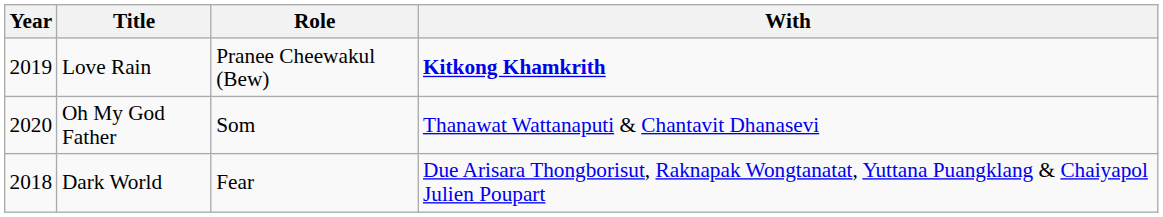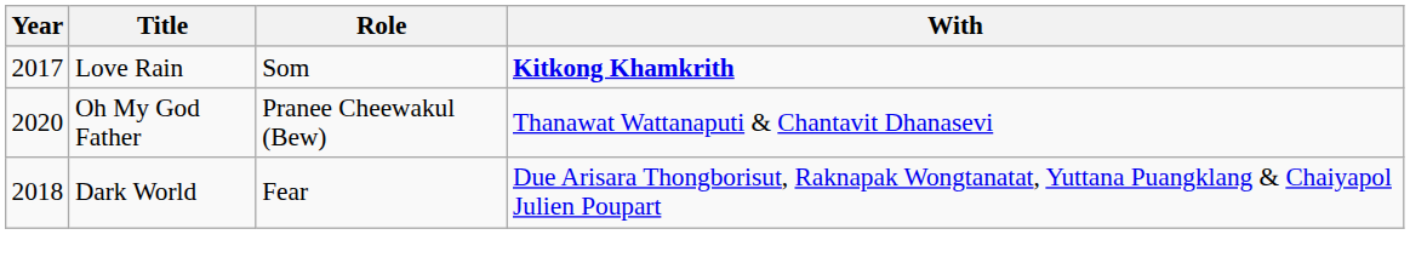 <table class="wikitable">
 <tr>
 <th>Year</th>
 <th>Title</th>
 <th>Role</th>
 <th>With</th>
 </tr>
 <tr>
-<td>2019</td>
+<td>2017</td>
 <td>Love Rain</td>
-<td>Pranee Cheewakul (Bew)</td>
+<td>Som</td>
 <td><strong><a href='#'>Kitkong Khamkrith</a></strong></td>
 </tr>
 <tr>
 <td>2020</td>
 <td>Oh My God Father </td>
-<td>Som</td>
+<td>Pranee Cheewakul (Bew)</td>
 <td><a href='#'>Thanawat Wattanaputi</a> & <a href='#'>Chantavit Dhanasevi</a></td>
 </tr>
 <tr>
 <td>2018</td>
 <td>Dark World </td>
 <td>Fear</td>
 <td><a href='#'>Due Arisara Thongborisut</a>, <a href='#'>Raknapak Wongtanatat</a>, <a href='#'>Yuttana Puangklang</a> & <a href='#'>Chaiyapol Julien Poupart</a></td>
 </tr>
 </table>
